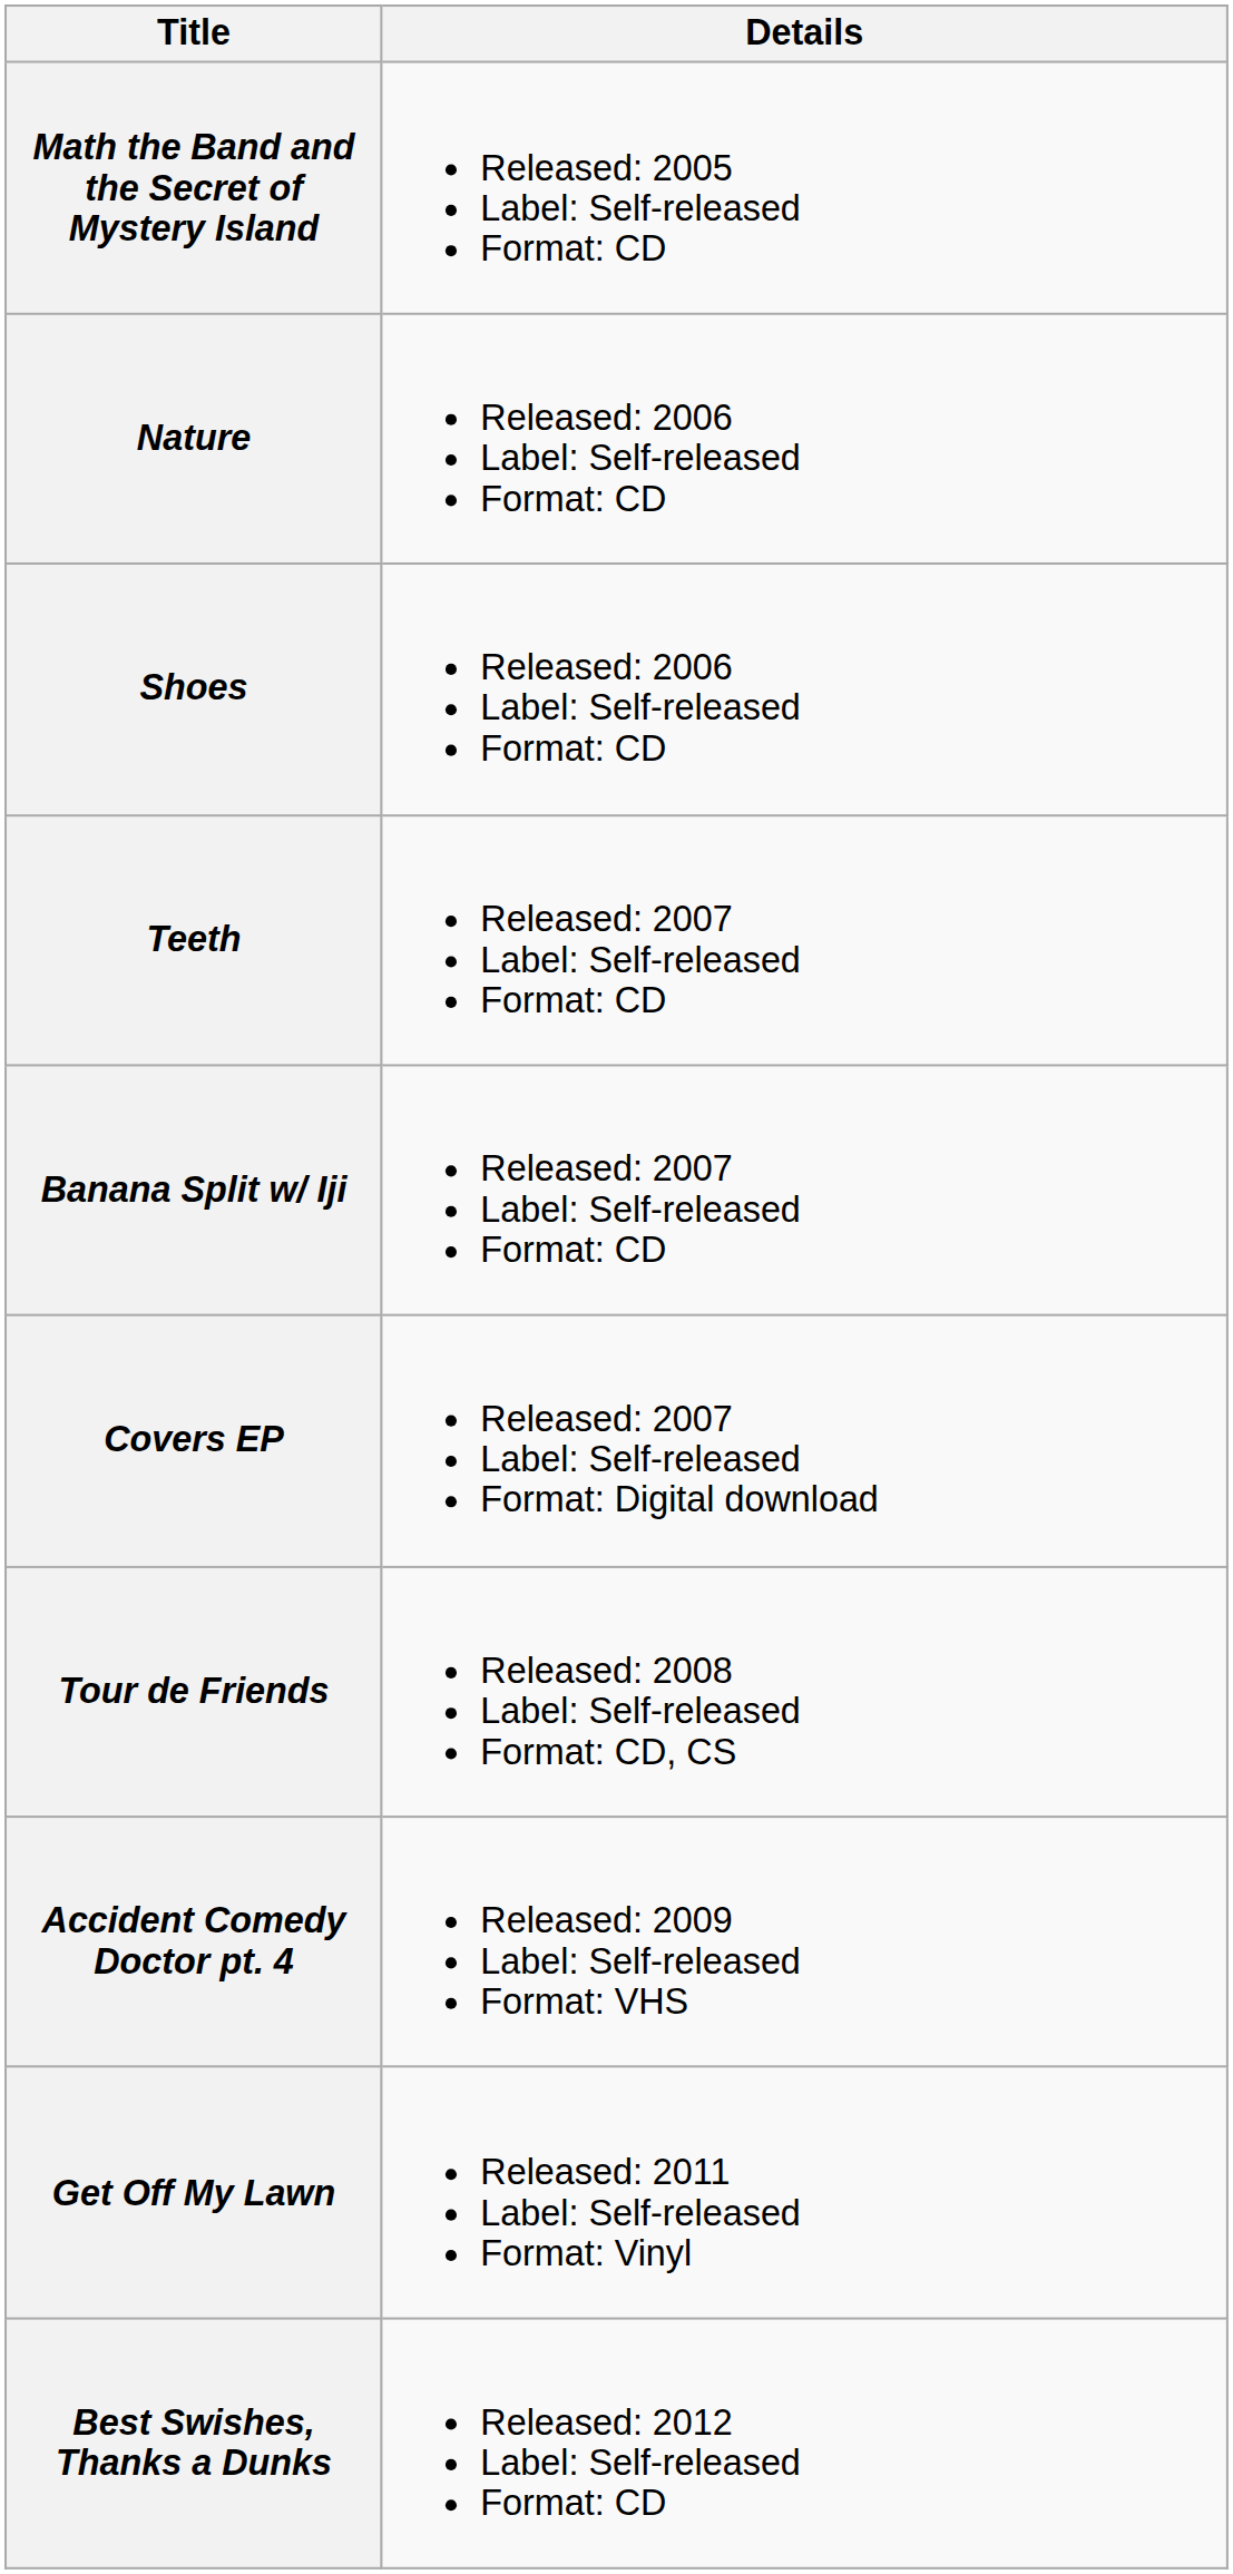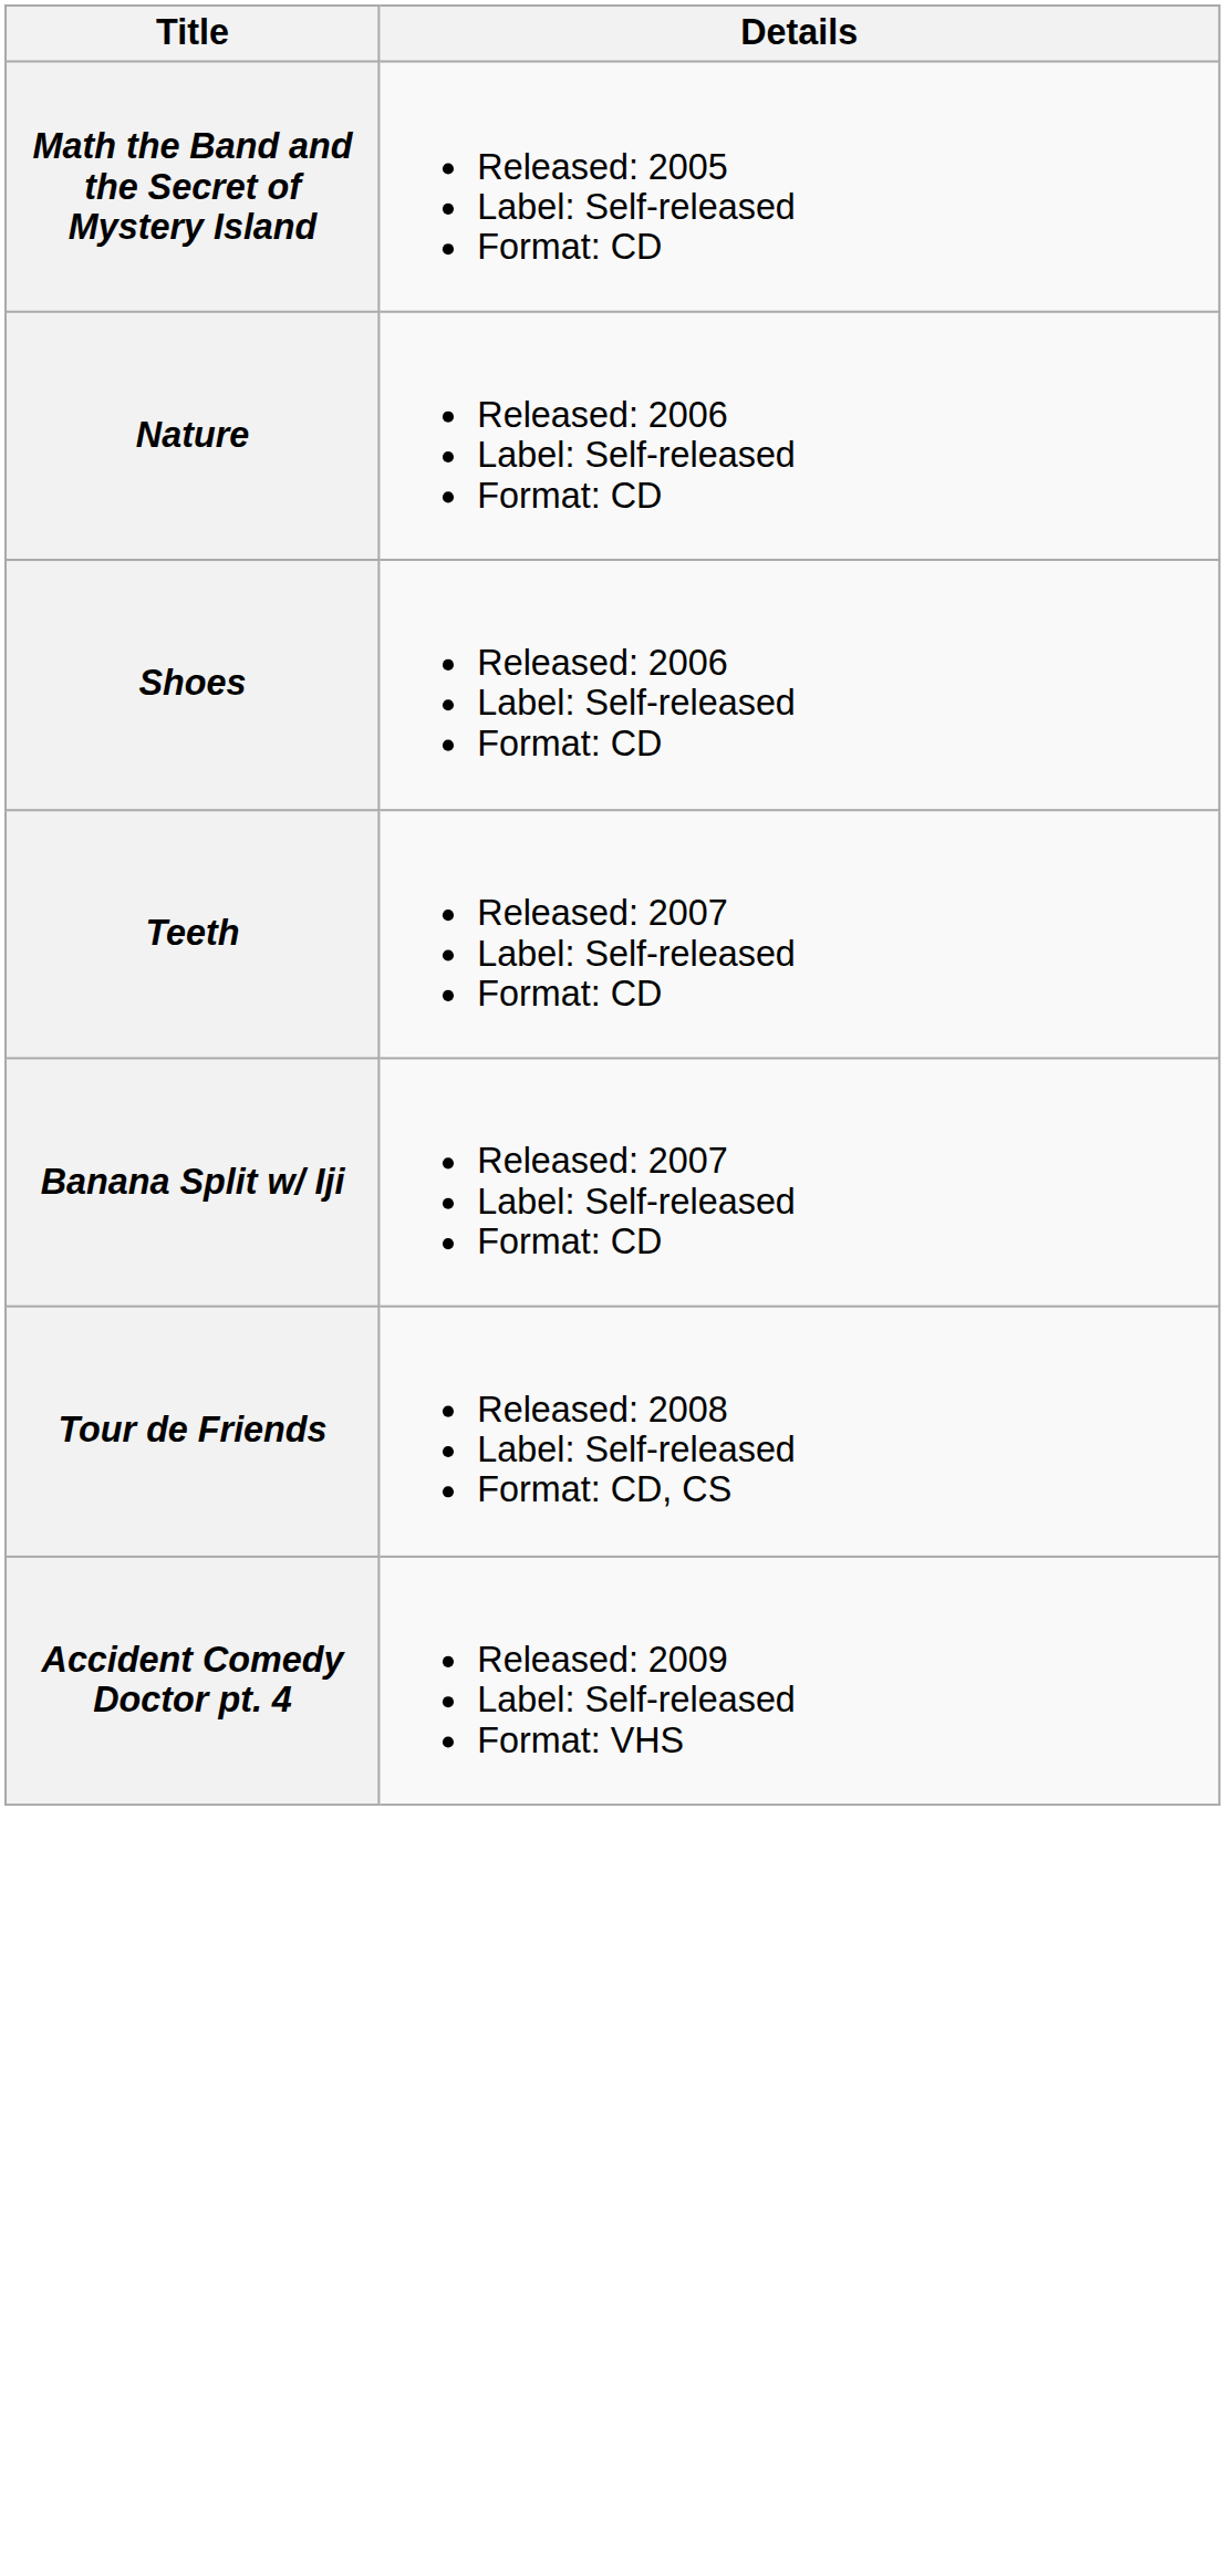 <table class="wikitable plainrowheaders">
 <tr>
 <th scope="col" style="width:10em;">Title</th>
 <th scope="col" style="width:23em;">Details</th>
 </tr>
 <tr>
 <th><em>Math the Band and the Secret of Mystery Island</em></th>
 <td><br><ul><li>Released: 2005</li><li>Label: Self-released</li><li>Format: CD</li></ul></td>
 </tr>
 <tr>
 <th><em>Nature</em></th>
 <td><br><ul><li>Released: 2006</li><li>Label: Self-released</li><li>Format: CD</li></ul></td>
 </tr>
 <tr>
 <th><em>Shoes</em></th>
 <td><br><ul><li>Released: 2006</li><li>Label: Self-released</li><li>Format: CD</li></ul></td>
 </tr>
 <tr>
 <th><em>Teeth</em></th>
 <td><br><ul><li>Released: 2007</li><li>Label: Self-released</li><li>Format: CD</li></ul></td>
 </tr>
 <tr>
 <th><em>Banana Split w/ Iji</em></th>
 <td><br><ul><li>Released: 2007</li><li>Label: Self-released</li><li>Format: CD</li></ul></td>
 </tr>
 <tr>
-<th><em>Covers EP</em></th>
-<td><br><ul><li>Released: 2007</li><li>Label: Self-released</li><li>Format: Digital download</li></ul></td>
-</tr>
-<tr>
 <th><em>Tour de Friends</em></th>
 <td><br><ul><li>Released: 2008</li><li>Label: Self-released</li><li>Format: CD, CS</li></ul></td>
 </tr>
 <tr>
 <th><em>Accident Comedy Doctor pt. 4</em></th>
 <td><br><ul><li>Released: 2009</li><li>Label: Self-released</li><li>Format: VHS</li></ul></td>
 </tr>
-<tr>
-<th><em>Get Off My Lawn</em></th>
-<td><br><ul><li>Released: 2011</li><li>Label: Self-released</li><li>Format: Vinyl</li></ul></td>
-</tr>
-<tr>
-<th><em>Best Swishes, Thanks a Dunks</em></th>
-<td><br><ul><li>Released: 2012</li><li>Label: Self-released</li><li>Format: CD</li></ul></td>
-</tr>
 </table>
